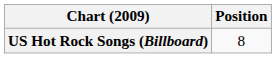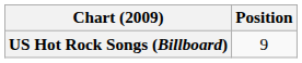 <table class="wikitable sortable plainrowheaders" style="text-align:center">
 <tr>
 <th scope="col">Chart (2009)</th>
 <th scope="col">Position</th>
 </tr>
 <tr>
 <th scope="row">US Hot Rock Songs (<em>Billboard</em>)</th>
-<td>8</td>
+<td>9</td>
 </tr>
 </table>
